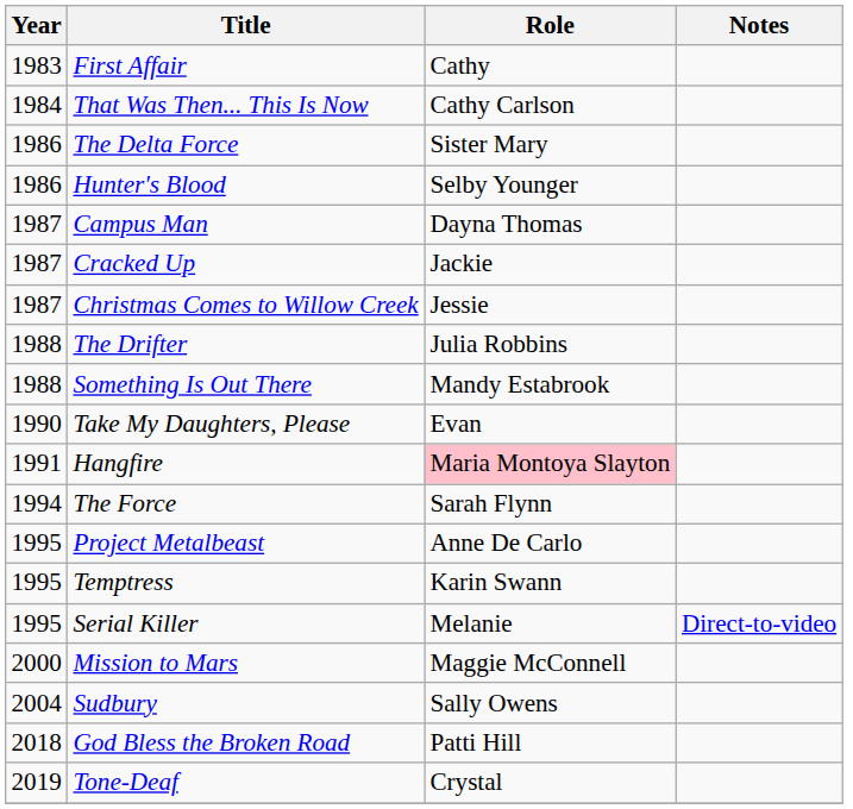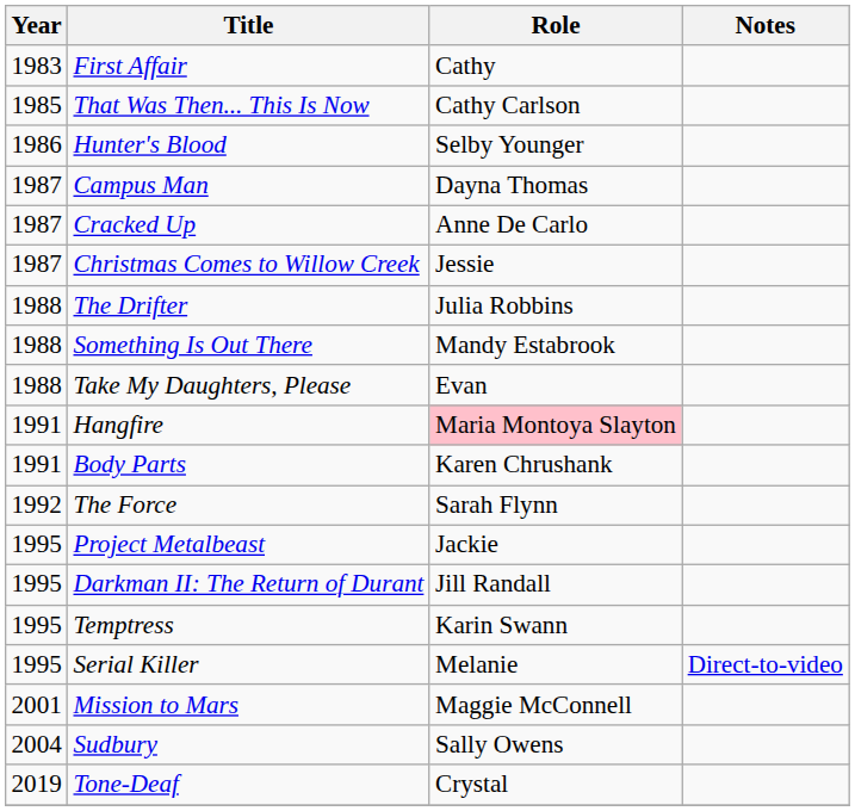 <table class="wikitable sortable">
 <tr>
 <th>Year</th>
 <th>Title</th>
 <th>Role</th>
 <th class="unsortable">Notes</th>
 </tr>
 <tr>
 <td>1983</td>
 <td><em><a href='#'>First Affair</a></em></td>
 <td>Cathy</td>
 <td></td>
 </tr>
 <tr>
-<td>1984</td>
+<td>1985</td>
 <td><em><a href='#'>That Was Then... This Is Now</a></em></td>
 <td>Cathy Carlson</td>
-<td></td>
-</tr>
-<tr>
-<td>1986</td>
-<td><em><a href='#'>The Delta Force</a></em></td>
-<td>Sister Mary</td>
 <td></td>
 </tr>
 <tr>
 <td>1986</td>
 <td><em><a href='#'>Hunter's Blood</a></em></td>
 <td>Selby Younger</td>
 <td></td>
 </tr>
 <tr>
 <td>1987</td>
 <td><em><a href='#'>Campus Man</a></em></td>
 <td>Dayna Thomas</td>
 <td></td>
 </tr>
 <tr>
 <td>1987</td>
 <td><em><a href='#'>Cracked Up</a></em></td>
-<td>Jackie</td>
+<td>Anne De Carlo</td>
 <td></td>
 </tr>
 <tr>
 <td>1987</td>
 <td><em><a href='#'>Christmas Comes to Willow Creek</a></em></td>
 <td>Jessie</td>
 <td></td>
 </tr>
 <tr>
 <td>1988</td>
 <td><em><a href='#'>The Drifter</a></em></td>
 <td>Julia Robbins</td>
 <td></td>
 </tr>
 <tr>
 <td>1988</td>
 <td><em><a href='#'>Something Is Out There</a></em></td>
 <td>Mandy Estabrook</td>
 <td></td>
 </tr>
 <tr>
-<td>1990</td>
+<td>1988</td>
 <td><em>Take My Daughters, Please</em></td>
 <td>Evan</td>
 <td></td>
 </tr>
 <tr>
 <td>1991</td>
 <td><em>Hangfire</em></td>
 <td style="background: pink;">Maria Montoya Slayton</td>
 <td></td>
 </tr>
 <tr>
-<td>1994</td>
+<td>1991</td>
+<td><em><a href='#'>Body Parts</a></em></td>
+<td>Karen Chrushank</td>
+<td></td>
+</tr>
+<tr>
+<td>1992</td>
 <td><em>The Force</em></td>
 <td>Sarah Flynn</td>
 <td></td>
 </tr>
 <tr>
 <td>1995</td>
 <td><em><a href='#'>Project Metalbeast</a></em></td>
-<td>Anne De Carlo</td>
+<td>Jackie</td>
+<td></td>
+</tr>
+<tr>
+<td>1995</td>
+<td><em><a href='#'>Darkman II: The Return of Durant</a></em></td>
+<td>Jill Randall</td>
 <td></td>
 </tr>
 <tr>
 <td>1995</td>
 <td><em>Temptress</em></td>
 <td>Karin Swann</td>
 <td></td>
 </tr>
 <tr>
 <td>1995</td>
 <td><em>Serial Killer</em></td>
 <td>Melanie</td>
 <td><a href='#'>Direct-to-video</a></td>
 </tr>
 <tr>
-<td>2000</td>
+<td>2001</td>
 <td><em><a href='#'>Mission to Mars</a></em></td>
 <td>Maggie McConnell</td>
 <td></td>
 </tr>
 <tr>
 <td>2004</td>
 <td><em><a href='#'>Sudbury</a></em></td>
 <td>Sally Owens</td>
 <td></td>
 </tr>
 <tr>
-<td>2018</td>
-<td><em><a href='#'>God Bless the Broken Road</a></em></td>
-<td>Patti Hill</td>
-<td></td>
-</tr>
-<tr>
 <td>2019</td>
 <td><em><a href='#'>Tone-Deaf</a></em></td>
 <td>Crystal</td>
 <td></td>
 </tr>
 <tr>
 </tr>
 </table>
